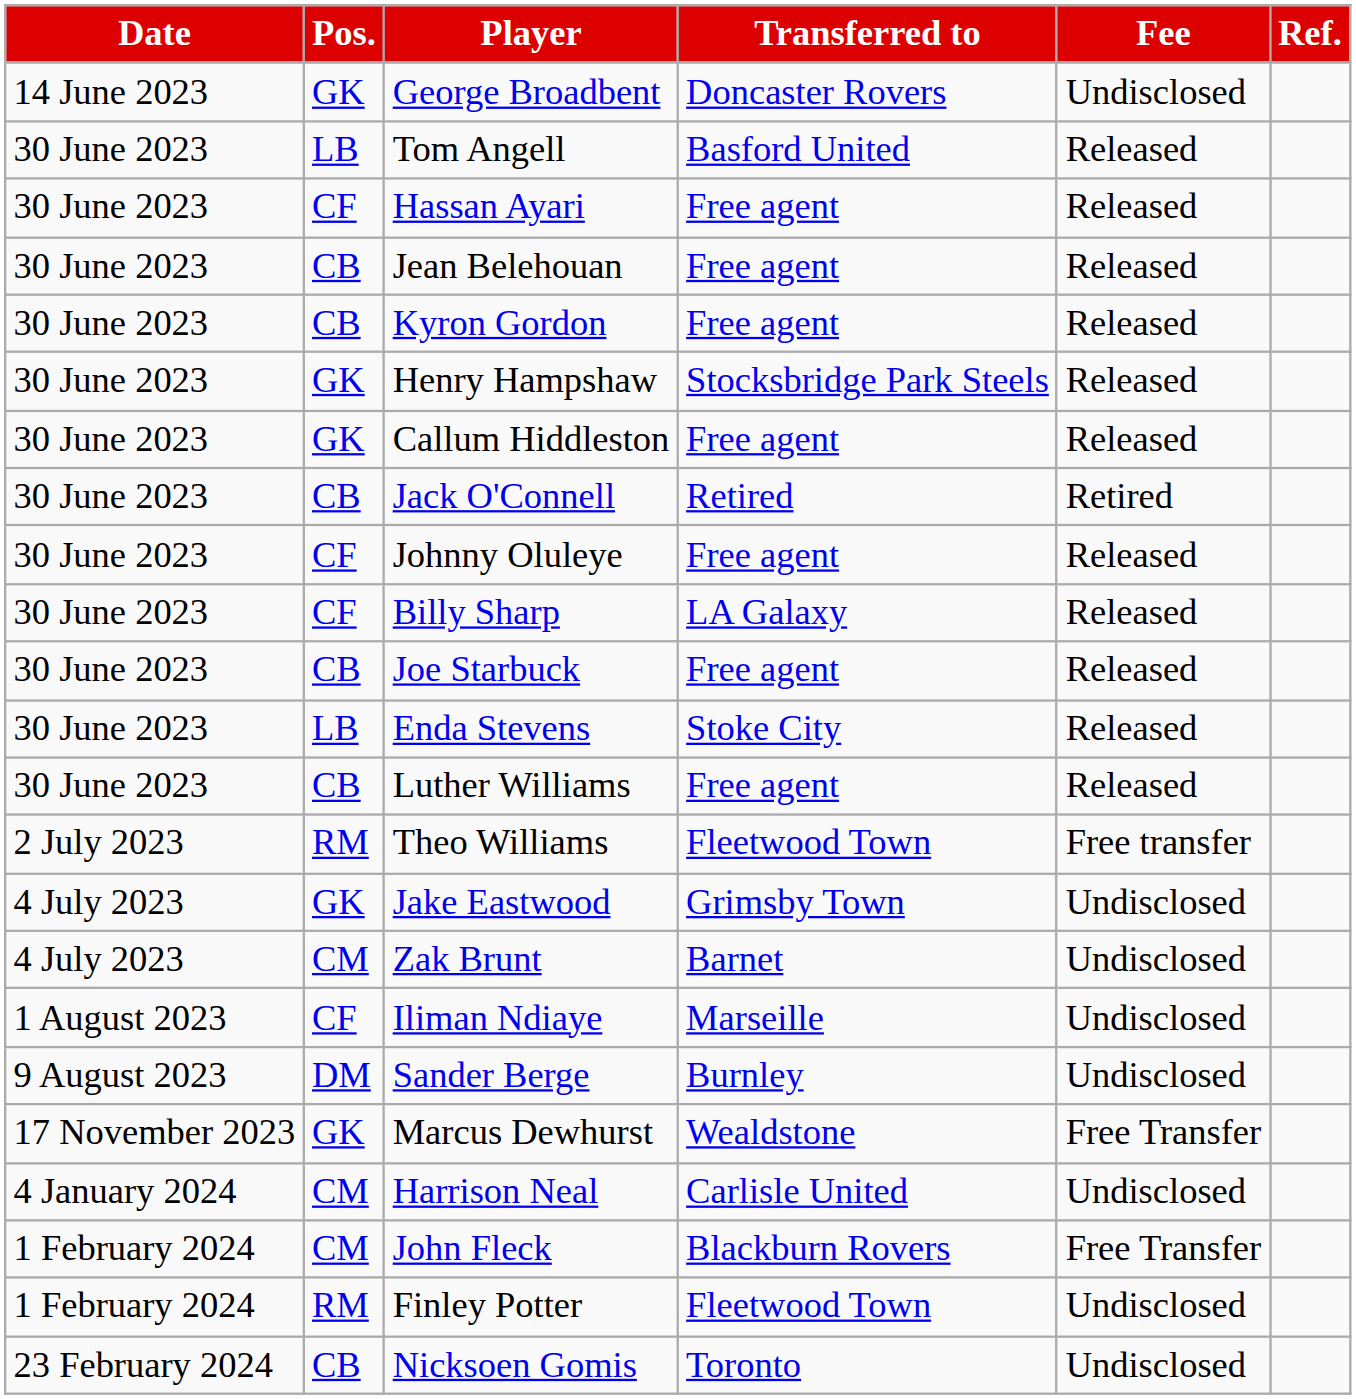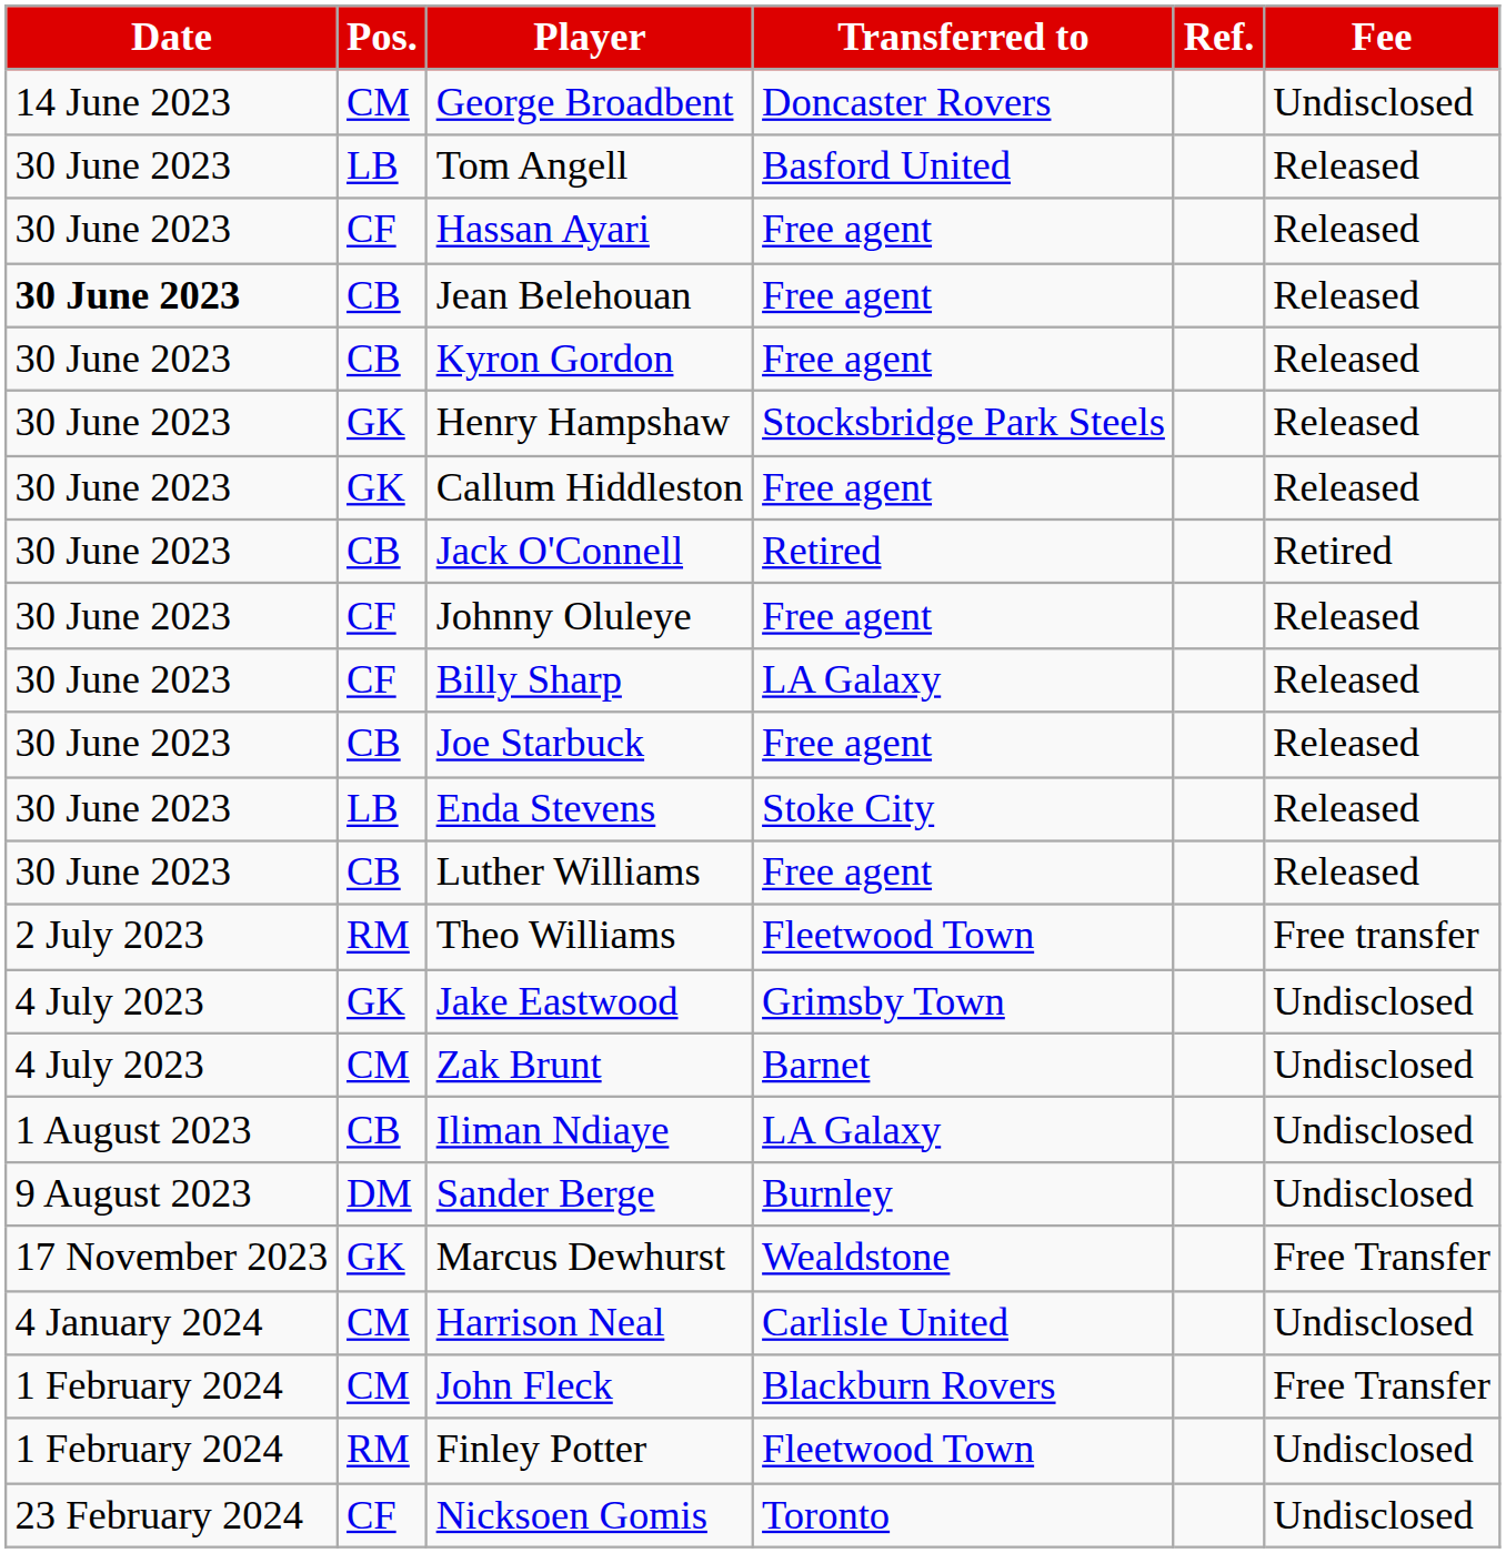 <table class="wikitable plainrowheaders sortable">
 <tr>
 <th style="background:#DD0000; color:#FFFFFF; ">Date</th>
 <th style="background:#DD0000; color:#FFFFFF; ">Pos.</th>
 <th style="background:#DD0000; color:#FFFFFF; ">Player</th>
 <th style="background:#DD0000; color:#FFFFFF; ">Transferred to</th>
+<th style="background:#DD0000; color:#FFFFFF; ">Ref.</th>
 <th style="background:#DD0000; color:#FFFFFF; ">Fee</th>
-<th style="background:#DD0000; color:#FFFFFF; ">Ref.</th>
 </tr>
 <tr>
 <td>14 June 2023</td>
-<td><a href='#'>GK</a></td>
+<td><a href='#'>CM</a></td>
 <td> <a href='#'>George Broadbent</a></td>
 <td> <a href='#'>Doncaster Rovers</a></td>
+<td></td>
 <td>Undisclosed</td>
-<td></td>
 </tr>
 <tr>
 <td>30 June 2023</td>
 <td><a href='#'>LB</a></td>
 <td> Tom Angell</td>
 <td> <a href='#'>Basford United</a></td>
+<td></td>
 <td>Released</td>
-<td></td>
 </tr>
 <tr>
 <td>30 June 2023</td>
 <td><a href='#'>CF</a></td>
 <td> <a href='#'>Hassan Ayari</a></td>
 <td><a href='#'>Free agent</a></td>
+<td></td>
 <td>Released</td>
-<td></td>
 </tr>
 <tr>
-<td>30 June 2023</td>
+<td><strong>30 June 2023</strong></td>
 <td><a href='#'>CB</a></td>
 <td> Jean Belehouan</td>
 <td><a href='#'>Free agent</a></td>
+<td></td>
 <td>Released</td>
-<td></td>
 </tr>
 <tr>
 <td>30 June 2023</td>
 <td><a href='#'>CB</a></td>
 <td> <a href='#'>Kyron Gordon</a></td>
 <td><a href='#'>Free agent</a></td>
+<td></td>
 <td>Released</td>
-<td></td>
 </tr>
 <tr>
 <td>30 June 2023</td>
 <td><a href='#'>GK</a></td>
 <td> Henry Hampshaw</td>
 <td> <a href='#'>Stocksbridge Park Steels</a></td>
+<td></td>
 <td>Released</td>
-<td></td>
 </tr>
 <tr>
 <td>30 June 2023</td>
 <td><a href='#'>GK</a></td>
 <td> Callum Hiddleston</td>
 <td><a href='#'>Free agent</a></td>
+<td></td>
 <td>Released</td>
-<td></td>
 </tr>
 <tr>
 <td>30 June 2023</td>
 <td><a href='#'>CB</a></td>
 <td> <a href='#'>Jack O'Connell</a></td>
 <td><a href='#'>Retired</a></td>
+<td></td>
 <td>Retired</td>
-<td></td>
 </tr>
 <tr>
 <td>30 June 2023</td>
 <td><a href='#'>CF</a></td>
 <td> Johnny Oluleye</td>
 <td><a href='#'>Free agent</a></td>
+<td></td>
 <td>Released</td>
-<td></td>
 </tr>
 <tr>
 <td>30 June 2023</td>
 <td><a href='#'>CF</a></td>
 <td> <a href='#'>Billy Sharp</a></td>
 <td> <a href='#'>LA Galaxy</a></td>
+<td></td>
 <td>Released</td>
-<td></td>
 </tr>
 <tr>
 <td>30 June 2023</td>
 <td><a href='#'>CB</a></td>
 <td> <a href='#'>Joe Starbuck</a></td>
 <td><a href='#'>Free agent</a></td>
+<td></td>
 <td>Released</td>
-<td></td>
 </tr>
 <tr>
 <td>30 June 2023</td>
 <td><a href='#'>LB</a></td>
 <td> <a href='#'>Enda Stevens</a></td>
 <td> <a href='#'>Stoke City</a></td>
+<td></td>
 <td>Released</td>
-<td></td>
 </tr>
 <tr>
 <td>30 June 2023</td>
 <td><a href='#'>CB</a></td>
 <td> Luther Williams</td>
 <td><a href='#'>Free agent</a></td>
+<td></td>
 <td>Released</td>
-<td></td>
 </tr>
 <tr>
 <td>2 July 2023</td>
 <td><a href='#'>RM</a></td>
 <td> Theo Williams</td>
 <td> <a href='#'>Fleetwood Town</a></td>
+<td></td>
 <td>Free transfer</td>
-<td></td>
 </tr>
 <tr>
 <td>4 July 2023</td>
 <td><a href='#'>GK</a></td>
 <td> <a href='#'>Jake Eastwood</a></td>
 <td> <a href='#'>Grimsby Town</a></td>
+<td></td>
 <td>Undisclosed</td>
-<td></td>
 </tr>
 <tr>
 <td>4 July 2023</td>
 <td><a href='#'>CM</a></td>
 <td> <a href='#'>Zak Brunt</a></td>
 <td> <a href='#'>Barnet</a></td>
+<td></td>
 <td>Undisclosed</td>
-<td></td>
 </tr>
 <tr>
 <td>1 August 2023</td>
-<td><a href='#'>CF</a></td>
+<td><a href='#'>CB</a></td>
 <td> <a href='#'>Iliman Ndiaye</a></td>
-<td> <a href='#'>Marseille</a></td>
+<td> <a href='#'>LA Galaxy</a></td>
+<td></td>
 <td>Undisclosed</td>
-<td></td>
 </tr>
 <tr>
 <td>9 August 2023</td>
 <td><a href='#'>DM</a></td>
 <td> <a href='#'>Sander Berge</a></td>
 <td> <a href='#'>Burnley</a></td>
+<td></td>
 <td>Undisclosed</td>
-<td></td>
 </tr>
 <tr>
 <td>17 November 2023</td>
 <td><a href='#'>GK</a></td>
 <td> Marcus Dewhurst</td>
 <td> <a href='#'>Wealdstone</a></td>
+<td></td>
 <td>Free Transfer</td>
-<td></td>
 </tr>
 <tr>
 <td>4 January 2024</td>
 <td><a href='#'>CM</a></td>
 <td> <a href='#'>Harrison Neal</a></td>
 <td> <a href='#'>Carlisle United</a></td>
+<td></td>
 <td>Undisclosed</td>
-<td></td>
 </tr>
 <tr>
 <td>1 February 2024</td>
 <td><a href='#'>CM</a></td>
 <td> <a href='#'>John Fleck</a></td>
 <td> <a href='#'>Blackburn Rovers</a></td>
+<td></td>
 <td>Free Transfer</td>
-<td></td>
 </tr>
 <tr>
 <td>1 February 2024</td>
 <td><a href='#'>RM</a></td>
 <td> Finley Potter</td>
 <td> <a href='#'>Fleetwood Town</a></td>
+<td></td>
 <td>Undisclosed</td>
-<td></td>
 </tr>
 <tr>
 <td>23 February 2024</td>
-<td><a href='#'>CB</a></td>
+<td><a href='#'>CF</a></td>
 <td> <a href='#'>Nicksoen Gomis</a></td>
 <td> <a href='#'>Toronto</a></td>
+<td></td>
 <td>Undisclosed</td>
-<td></td>
 </tr>
 </table>
